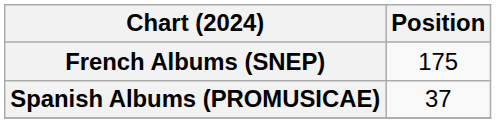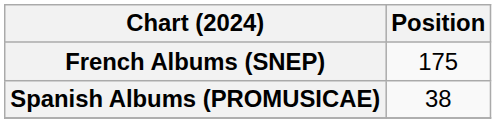 <table class="wikitable plainrowheaders" style="text-align:center">
 <tr>
 <th scope="col">Chart (2024)</th>
 <th scope="col">Position</th>
 </tr>
 <tr>
 <th scope="row">French Albums (SNEP)</th>
 <td>175</td>
 </tr>
 <tr>
 <th scope="row">Spanish Albums (PROMUSICAE)</th>
-<td>37</td>
+<td>38</td>
 </tr>
 <tr>
 </tr>
 </table>
